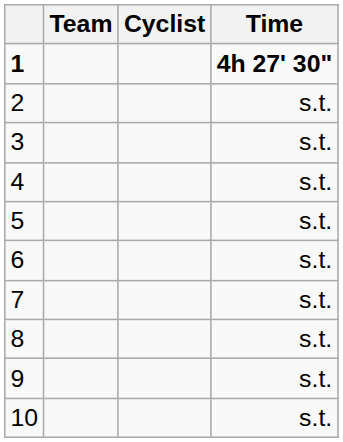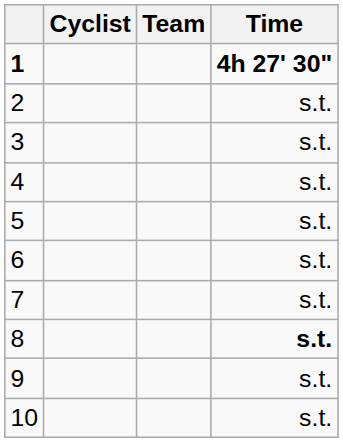 <table class="wikitable">
 <tr>
 <th></th>
+<th>Cyclist</th>
 <th>Team</th>
-<th>Cyclist</th>
 <th>Time</th>
 </tr>
 <tr>
 <td><strong>1</strong></td>
+<td></td>
 <td><strong></strong></td>
-<td></td>
 <td align="right"><strong>4h 27' 30"</strong></td>
 </tr>
 <tr>
 <td>2</td>
 <td></td>
 <td></td>
 <td align="right">s.t.</td>
 </tr>
 <tr>
 <td>3</td>
 <td></td>
 <td></td>
 <td align="right">s.t.</td>
 </tr>
 <tr>
 <td>4</td>
 <td></td>
 <td></td>
 <td align="right">s.t.</td>
 </tr>
 <tr>
 <td>5</td>
 <td></td>
 <td></td>
 <td align="right">s.t.</td>
 </tr>
 <tr>
 <td>6</td>
 <td></td>
 <td></td>
 <td align="right">s.t.</td>
 </tr>
 <tr>
 <td>7</td>
 <td></td>
 <td></td>
 <td align="right">s.t.</td>
 </tr>
 <tr>
 <td>8</td>
 <td></td>
 <td></td>
-<td align="right">s.t.</td>
+<td align="right"><strong>s.t.</strong></td>
 </tr>
 <tr>
 <td>9</td>
 <td></td>
 <td></td>
 <td align="right">s.t.</td>
 </tr>
 <tr>
 <td>10</td>
 <td></td>
 <td></td>
 <td align="right">s.t.</td>
 </tr>
 </table>
